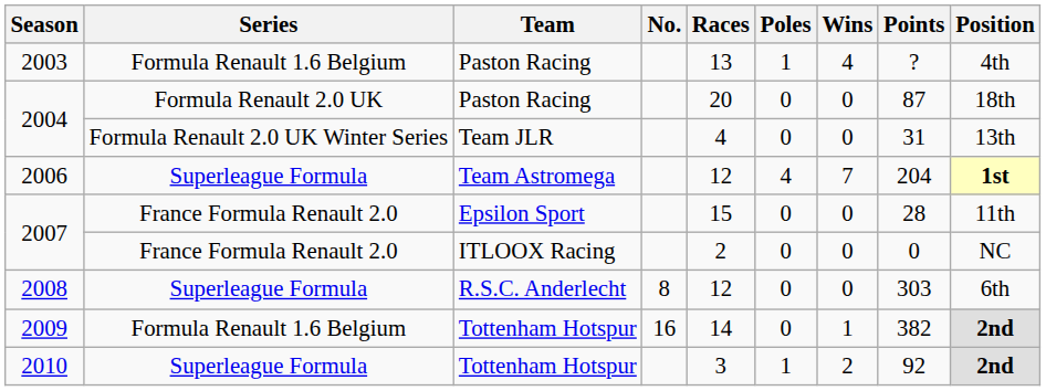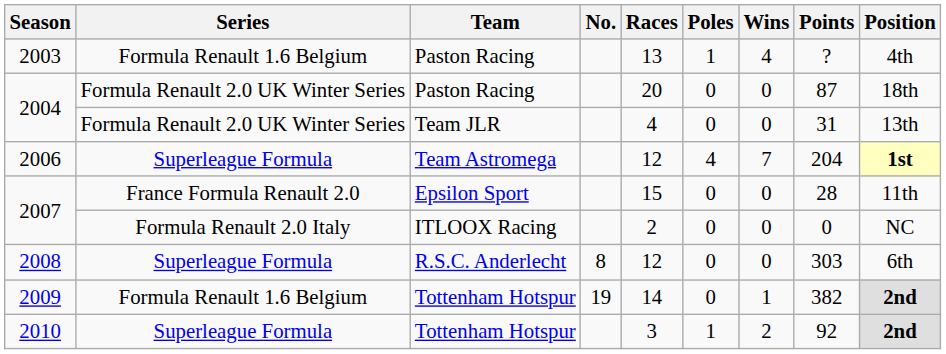 <table class="wikitable" style="font-size: 95%;">
 <tr>
 <th>Season</th>
 <th>Series</th>
 <th>Team</th>
 <th>No.</th>
 <th>Races</th>
 <th>Poles</th>
 <th>Wins</th>
 <th>Points</th>
 <th>Position</th>
 </tr>
 <tr>
 <td align="center">2003</td>
 <td align=center>Formula Renault 1.6 Belgium</td>
 <td>Paston Racing</td>
 <td align=center></td>
 <td align=center>13</td>
 <td align=center>1</td>
 <td align=center>4</td>
 <td align=center>?</td>
 <td align=center>4th</td>
 </tr>
 <tr>
 <td align="center" rowspan=2>2004</td>
-<td align=center>Formula Renault 2.0 UK</td>
+<td align=center>Formula Renault 2.0 UK Winter Series</td>
 <td>Paston Racing</td>
 <td align=center></td>
 <td align=center>20</td>
 <td align=center>0</td>
 <td align=center>0</td>
 <td align=center>87</td>
 <td align=center>18th</td>
 </tr>
 <tr>
 <td align=center>Formula Renault 2.0 UK Winter Series</td>
 <td>Team JLR</td>
 <td align=center></td>
 <td align=center>4</td>
 <td align=center>0</td>
 <td align=center>0</td>
 <td align=center>31</td>
 <td align=center>13th</td>
 </tr>
 <tr>
 <td align=center>2006</td>
 <td align=center><a href='#'>Superleague Formula</a></td>
 <td><a href='#'>Team Astromega</a></td>
 <td align=center></td>
 <td align=center>12</td>
 <td align=center>4</td>
 <td align=center>7</td>
 <td align=center>204</td>
 <td align="center" style="background:#ffffbf;"><strong>1st</strong></td>
 </tr>
 <tr>
 <td align="center" rowspan=2>2007</td>
 <td align=center>France Formula Renault 2.0</td>
 <td><a href='#'>Epsilon Sport</a></td>
 <td align=center></td>
 <td align=center>15</td>
 <td align=center>0</td>
 <td align=center>0</td>
 <td align=center>28</td>
 <td align=center>11th</td>
 </tr>
 <tr>
-<td align=center>France Formula Renault 2.0</td>
+<td align=center>Formula Renault 2.0 Italy</td>
 <td>ITLOOX Racing</td>
 <td align=center></td>
 <td align=center>2</td>
 <td align=center>0</td>
 <td align=center>0</td>
 <td align=center>0</td>
 <td align=center>NC</td>
 </tr>
 <tr>
 <td align=center><a href='#'>2008</a></td>
 <td align=center><a href='#'>Superleague Formula</a></td>
 <td><a href='#'>R.S.C. Anderlecht</a></td>
 <td align=center>8</td>
 <td align=center>12</td>
 <td align=center>0</td>
 <td align=center>0</td>
 <td align=center>303</td>
 <td align=center>6th</td>
 </tr>
 <tr>
 <td align=center><a href='#'>2009</a></td>
 <td align=center>Formula Renault 1.6 Belgium</td>
 <td><a href='#'>Tottenham Hotspur</a></td>
-<td align=center>16</td>
+<td align=center>19</td>
 <td align=center>14</td>
 <td align=center>0</td>
 <td align=center>1</td>
 <td align=center>382</td>
 <td align="center" style="background:#DFDFDF;"><strong>2nd</strong></td>
 </tr>
 <tr>
 <td align=center><a href='#'>2010</a></td>
 <td align=center><a href='#'>Superleague Formula</a></td>
 <td><a href='#'>Tottenham Hotspur</a></td>
 <td align=center></td>
 <td align=center>3</td>
 <td align=center>1</td>
 <td align=center>2</td>
 <td align=center>92</td>
 <td align="center" style="background:#DFDFDF;"><strong>2nd</strong></td>
 </tr>
 </table>
